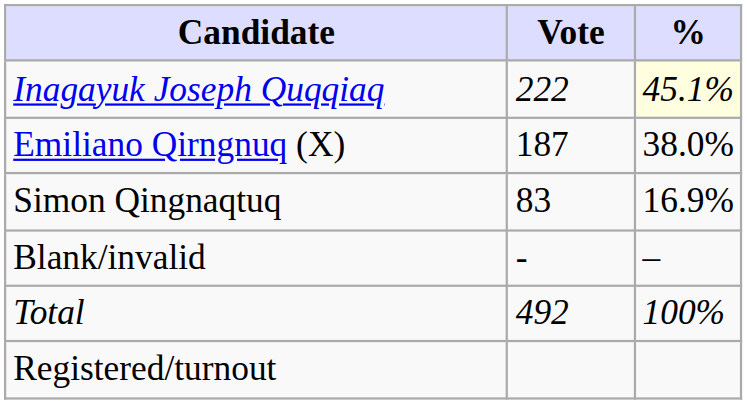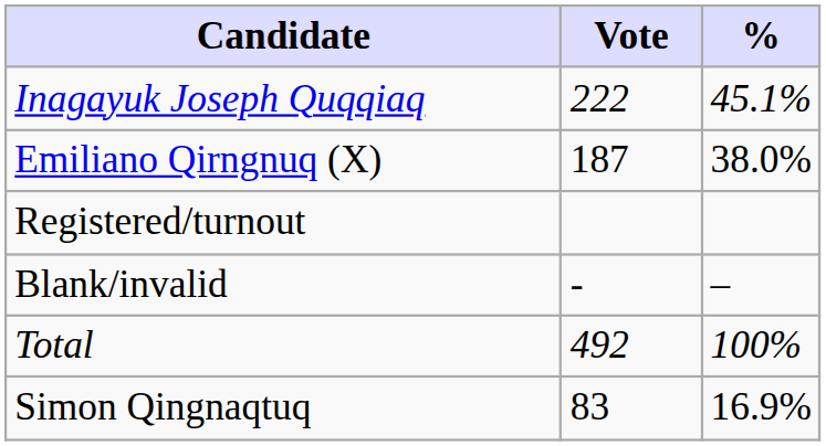 <table class="wikitable">
 <tr>
 <th style="background:#ddf; width:220px;">Candidate</th>
 <th style="background:#ddf; width:50px;">Vote</th>
 <th style="background:#ddf; width:30px;">%</th>
 </tr>
 <tr>
 <td><em><a href='#'>Inagayuk Joseph Quqqiaq</a></em></td>
 <td><em>222</em></td>
-<td style="background: lightyellow;"><em>45.1%</em></td>
+<td><em>45.1%</em></td>
 </tr>
 <tr>
 <td><a href='#'>Emiliano Qirngnuq</a> (X)</td>
 <td>187</td>
 <td>38.0%</td>
 </tr>
 <tr>
-<td>Simon Qingnaqtuq</td>
-<td>83</td>
-<td>16.9%</td>
+<td>Registered/turnout</td>
+<td></td>
+<td></td>
 </tr>
 <tr>
 <td>Blank/invalid</td>
 <td>-</td>
 <td>–</td>
 </tr>
 <tr>
 <td><em>Total</em></td>
 <td><em>492</em></td>
 <td><em>100%</em></td>
 </tr>
 <tr>
-<td>Registered/turnout</td>
-<td></td>
-<td></td>
+<td>Simon Qingnaqtuq</td>
+<td>83</td>
+<td>16.9%</td>
 </tr>
 </table>
